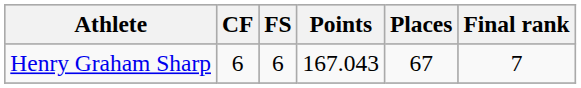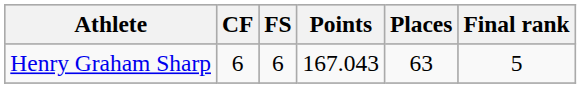 <table class="wikitable" border="1" style="font-size:90%">
 <tr>
 <th>Athlete</th>
 <th>CF</th>
 <th>FS</th>
 <th>Points</th>
 <th>Places</th>
 <th>Final rank</th>
 </tr>
 <tr align=center>
 <td align=left><a href='#'>Henry Graham Sharp</a></td>
 <td>6</td>
 <td>6</td>
 <td>167.043</td>
-<td>67</td>
-<td>7</td>
+<td>63</td>
+<td>5</td>
 </tr>
 </table>
